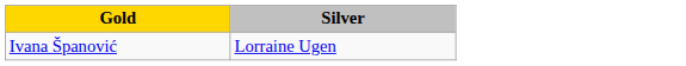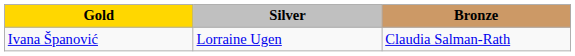 <table class="wikitable" style="text-align:left">
 <tr align="center">
 <td width=200 bgcolor=gold><strong>Gold</strong></td>
 <td width=200 bgcolor=silver><strong>Silver</strong></td>
+<td width=200 bgcolor=CC9966><strong>Bronze</strong></td>
 </tr>
 <tr>
 <td><a href='#'>Ivana Španović</a><br><em></em></td>
 <td><a href='#'>Lorraine Ugen</a><br><em></em></td>
+<td><a href='#'>Claudia Salman-Rath</a><br><em></em></td>
 </tr>
 </table>
